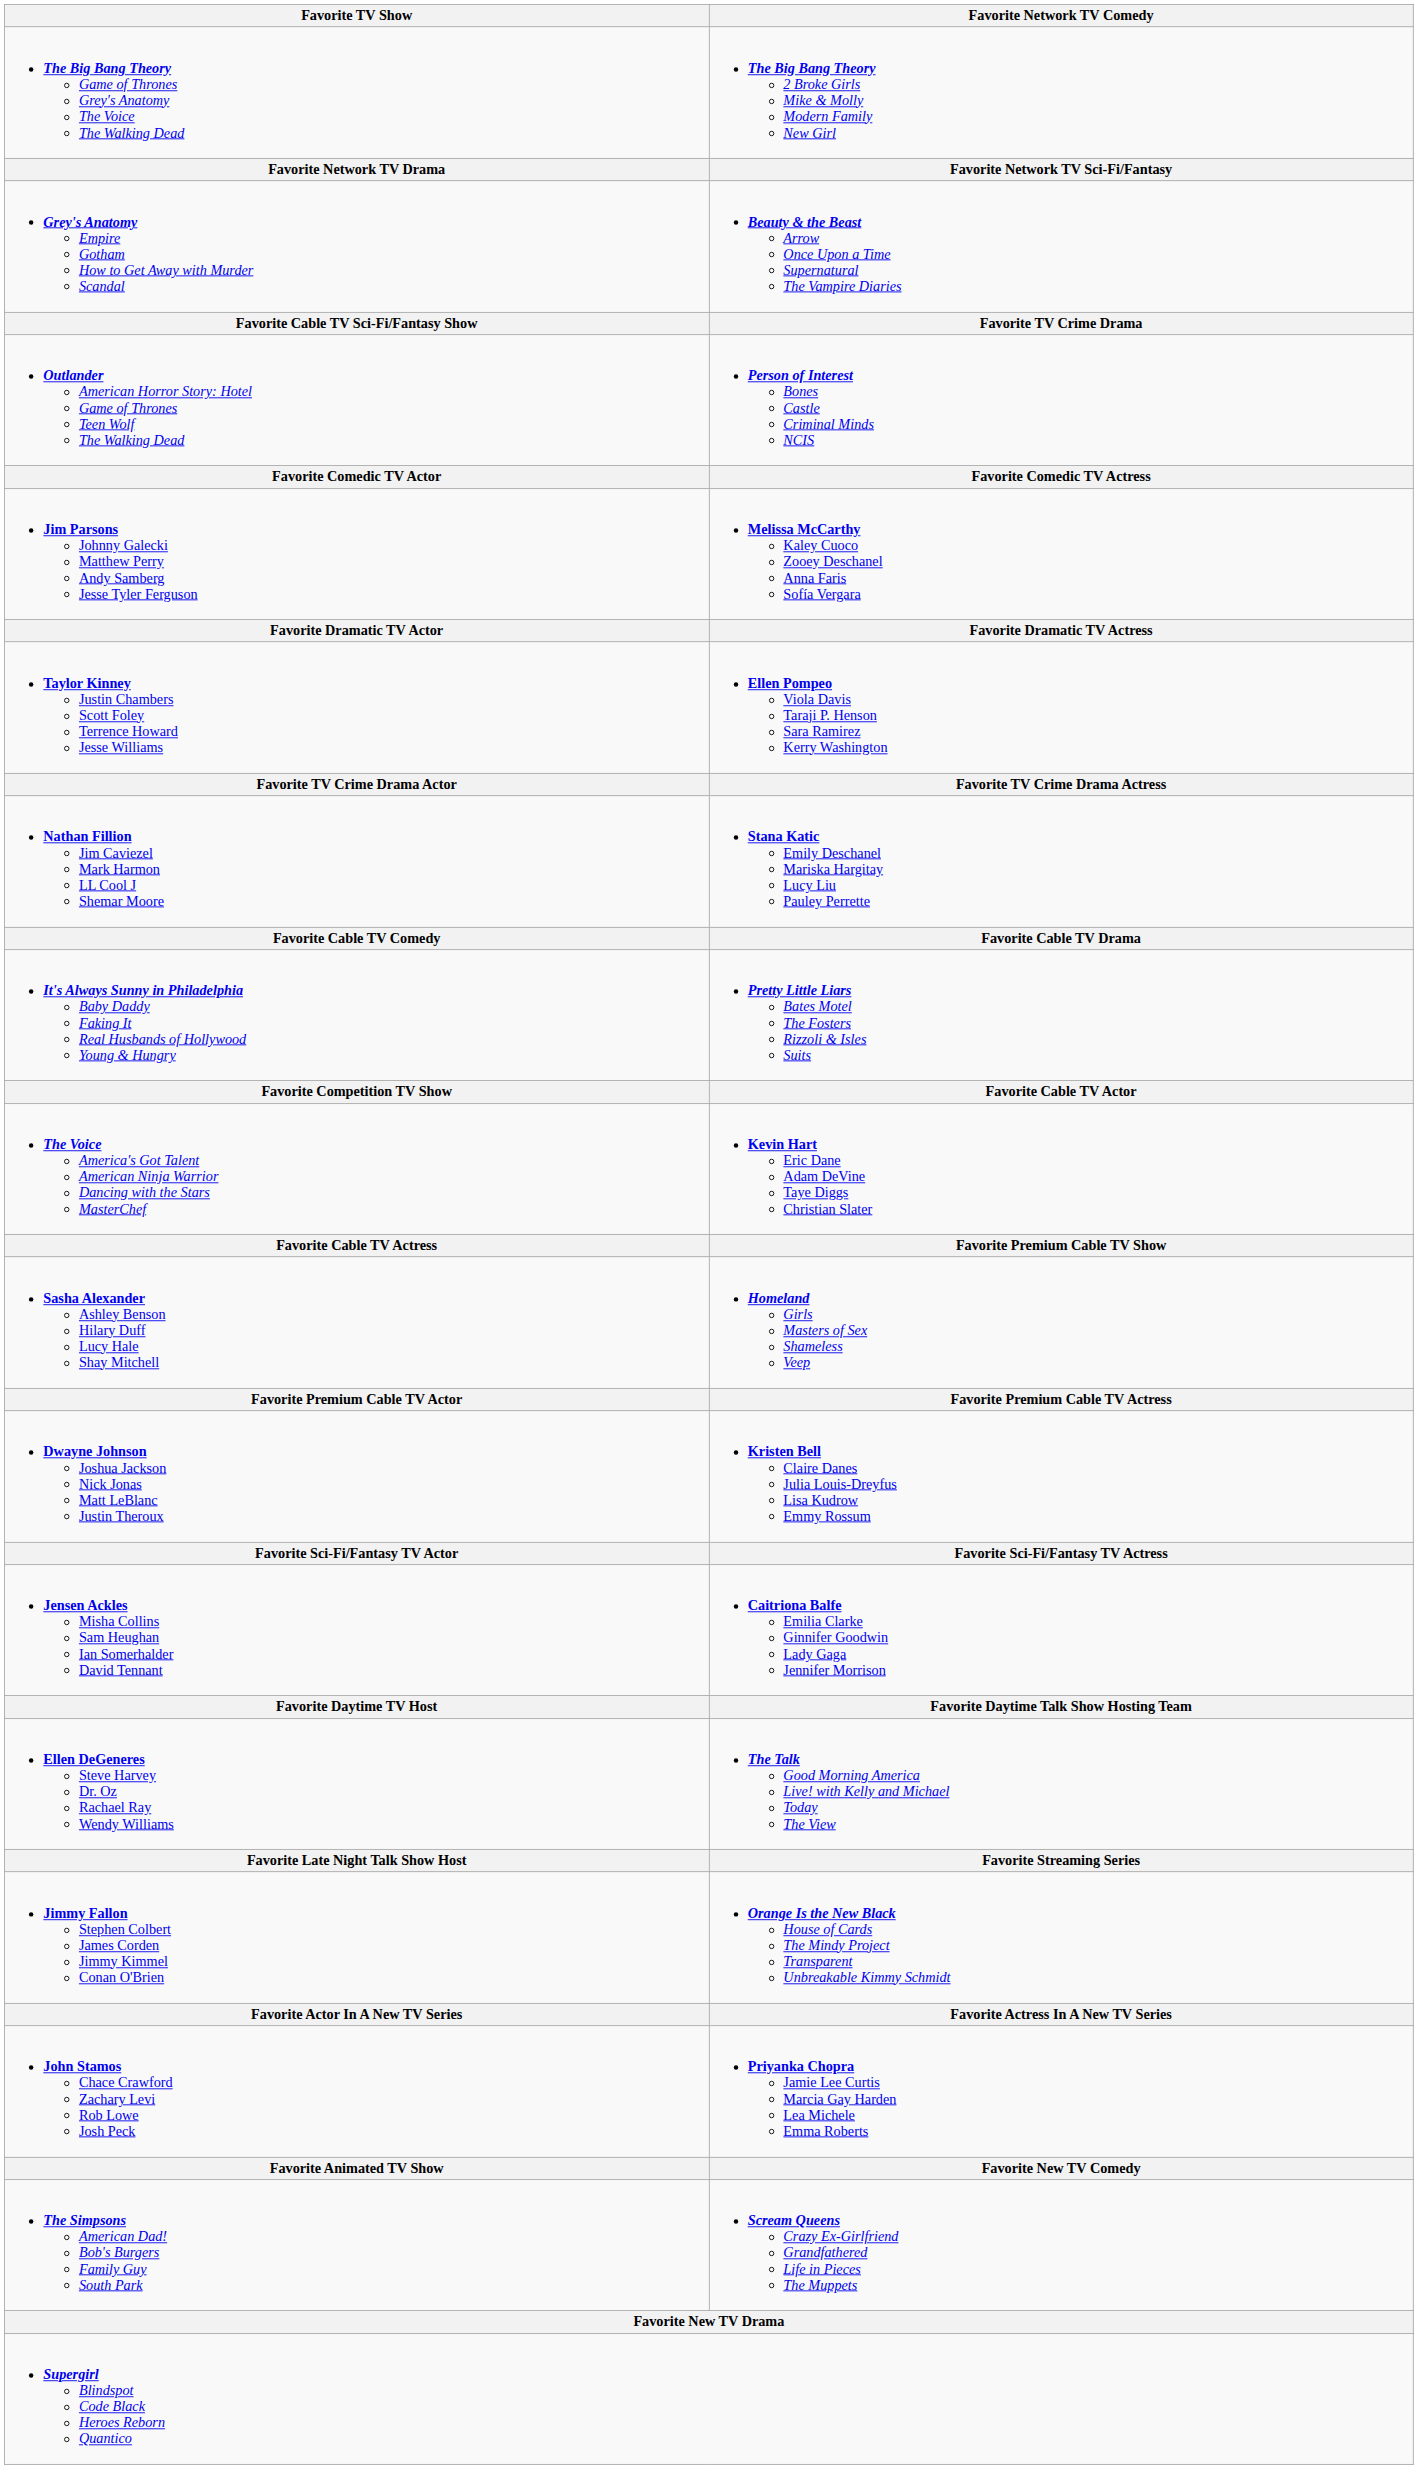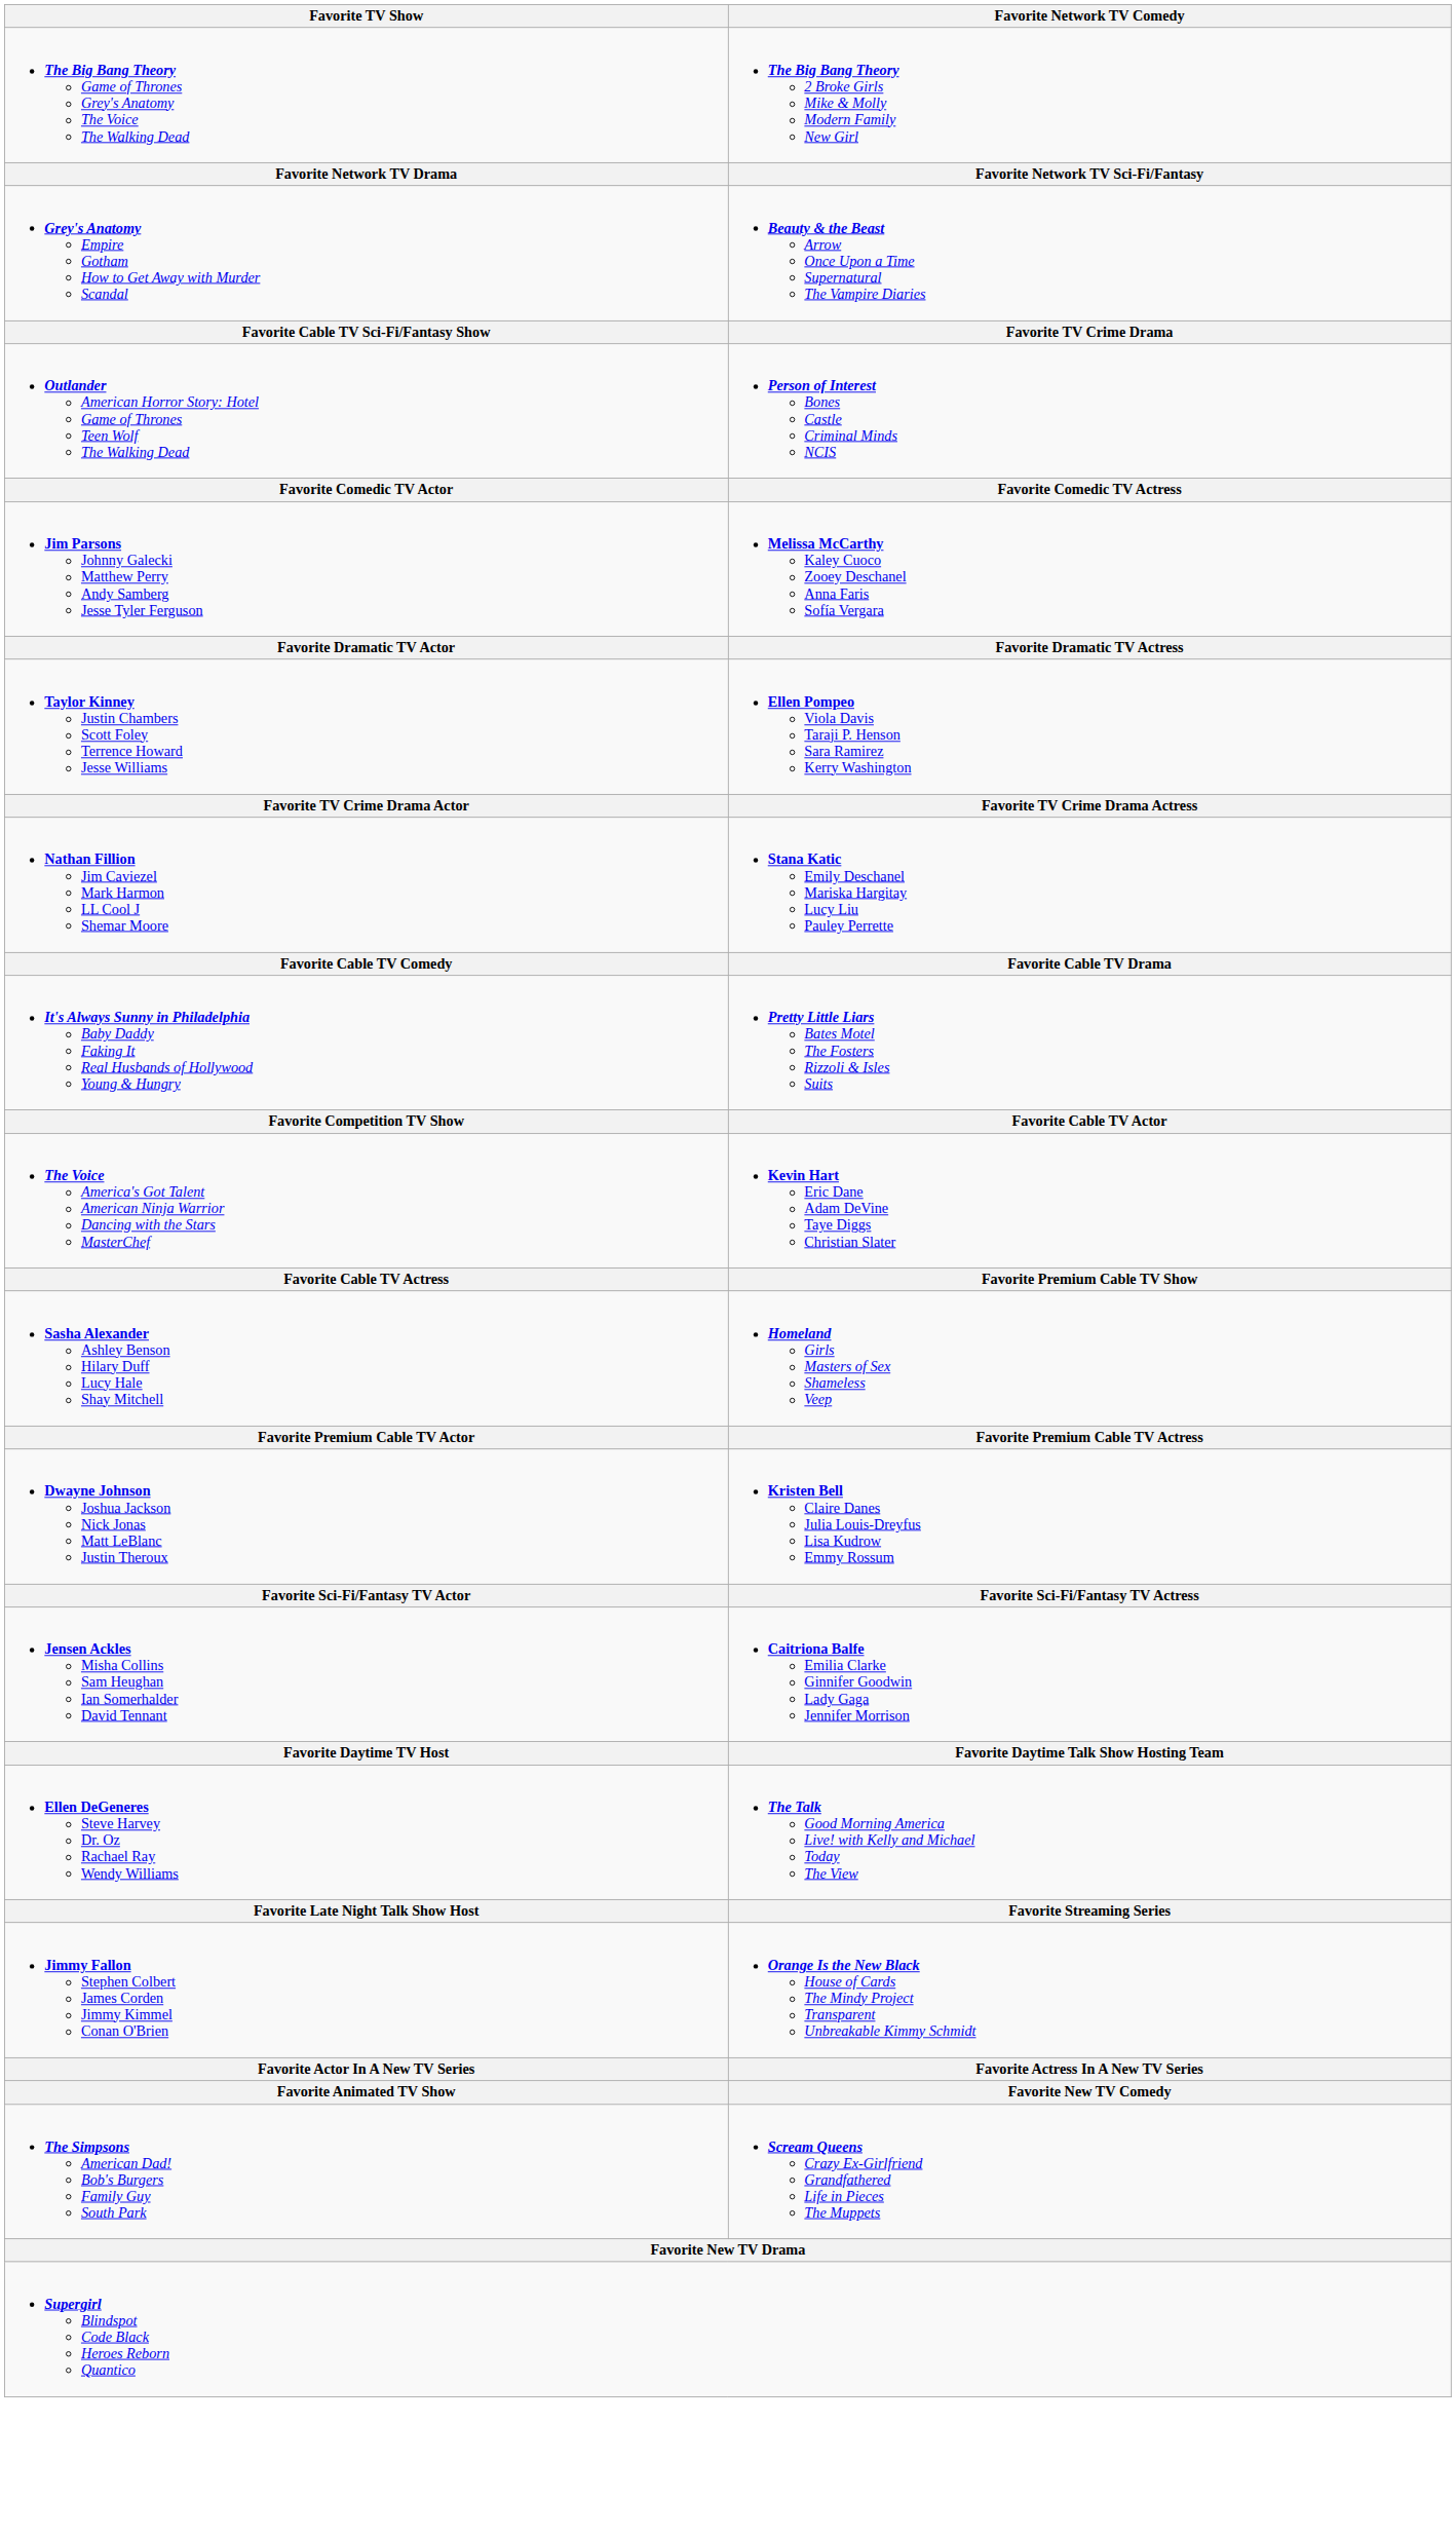 <table class="wikitable" style="width:100%;">
 <tr>
 <th width=50%>Favorite TV Show</th>
 <th width=50%>Favorite Network TV Comedy</th>
 </tr>
 <tr>
 <td valign="top"><br><ul><li><strong><em><a href='#'>The Big Bang Theory</a></em></strong><ul><li><em><a href='#'>Game of Thrones</a></em></li><li><em><a href='#'>Grey's Anatomy</a></em></li><li><em><a href='#'>The Voice</a></em></li><li><em><a href='#'>The Walking Dead</a></em></li></ul></li></ul></td>
 <td valign="top"><br><ul><li><strong><em><a href='#'>The Big Bang Theory</a></em></strong><ul><li><em><a href='#'>2 Broke Girls</a></em></li><li><em><a href='#'>Mike & Molly</a></em></li><li><em><a href='#'>Modern Family</a></em></li><li><em><a href='#'>New Girl</a></em></li></ul></li></ul></td>
 </tr>
 <tr>
 <th>Favorite Network TV Drama</th>
 <th>Favorite Network TV Sci-Fi/Fantasy</th>
 </tr>
 <tr>
 <td valign="top"><br><ul><li><strong><em><a href='#'>Grey's Anatomy</a></em></strong><ul><li><em><a href='#'>Empire</a></em></li><li><em><a href='#'>Gotham</a></em></li><li><em><a href='#'>How to Get Away with Murder</a></em></li><li><em><a href='#'>Scandal</a></em></li></ul></li></ul></td>
 <td valign="top"><br><ul><li><strong><em><a href='#'>Beauty & the Beast</a></em></strong><ul><li><em><a href='#'>Arrow</a></em></li><li><em><a href='#'>Once Upon a Time</a></em></li><li><em><a href='#'>Supernatural</a></em></li><li><em><a href='#'>The Vampire Diaries</a></em></li></ul></li></ul></td>
 </tr>
 <tr>
 <th>Favorite Cable TV Sci-Fi/Fantasy Show</th>
 <th>Favorite TV Crime Drama</th>
 </tr>
 <tr>
 <td valign="top"><br><ul><li><strong><em><a href='#'>Outlander</a></em></strong><ul><li><em><a href='#'>American Horror Story: Hotel</a></em></li><li><em><a href='#'>Game of Thrones</a></em></li><li><em><a href='#'>Teen Wolf</a></em></li><li><em><a href='#'>The Walking Dead</a></em></li></ul></li></ul></td>
 <td valign="top"><br><ul><li><strong><em><a href='#'>Person of Interest</a></em></strong><ul><li><em><a href='#'>Bones</a></em></li><li><em><a href='#'>Castle</a></em></li><li><em><a href='#'>Criminal Minds</a></em></li><li><em><a href='#'>NCIS</a></em></li></ul></li></ul></td>
 </tr>
 <tr>
 <th>Favorite Comedic TV Actor</th>
 <th>Favorite Comedic TV Actress</th>
 </tr>
 <tr>
 <td valign="top"><br><ul><li><strong><a href='#'>Jim Parsons</a></strong><ul><li><a href='#'>Johnny Galecki</a></li><li><a href='#'>Matthew Perry</a></li><li><a href='#'>Andy Samberg</a></li><li><a href='#'>Jesse Tyler Ferguson</a></li></ul></li></ul></td>
 <td valign="top"><br><ul><li><strong><a href='#'>Melissa McCarthy</a></strong><ul><li><a href='#'>Kaley Cuoco</a></li><li><a href='#'>Zooey Deschanel</a></li><li><a href='#'>Anna Faris</a></li><li><a href='#'>Sofía Vergara</a></li></ul></li></ul></td>
 </tr>
 <tr>
 <th>Favorite Dramatic TV Actor</th>
 <th>Favorite Dramatic TV Actress</th>
 </tr>
 <tr>
 <td valign="top"><br><ul><li><strong><a href='#'>Taylor Kinney</a></strong><ul><li><a href='#'>Justin Chambers</a></li><li><a href='#'>Scott Foley</a></li><li><a href='#'>Terrence Howard</a></li><li><a href='#'>Jesse Williams</a></li></ul></li></ul></td>
 <td valign="top"><br><ul><li><strong><a href='#'>Ellen Pompeo</a></strong><ul><li><a href='#'>Viola Davis</a></li><li><a href='#'>Taraji P. Henson</a></li><li><a href='#'>Sara Ramirez</a></li><li><a href='#'>Kerry Washington</a></li></ul></li></ul></td>
 </tr>
 <tr>
 <th>Favorite TV Crime Drama Actor</th>
 <th>Favorite TV Crime Drama Actress</th>
 </tr>
 <tr>
 <td valign="top"><br><ul><li><strong><a href='#'>Nathan Fillion</a></strong><ul><li><a href='#'>Jim Caviezel</a></li><li><a href='#'>Mark Harmon</a></li><li><a href='#'>LL Cool J</a></li><li><a href='#'>Shemar Moore</a></li></ul></li></ul></td>
 <td valign="top"><br><ul><li><strong><a href='#'>Stana Katic</a></strong><ul><li><a href='#'>Emily Deschanel</a></li><li><a href='#'>Mariska Hargitay</a></li><li><a href='#'>Lucy Liu</a></li><li><a href='#'>Pauley Perrette</a></li></ul></li></ul></td>
 </tr>
 <tr>
 <th>Favorite Cable TV Comedy</th>
 <th>Favorite Cable TV Drama</th>
 </tr>
 <tr>
 <td valign="top"><br><ul><li><strong><em><a href='#'>It's Always Sunny in Philadelphia</a></em></strong><ul><li><em><a href='#'>Baby Daddy</a></em></li><li><em><a href='#'>Faking It</a></em></li><li><em><a href='#'>Real Husbands of Hollywood</a></em></li><li><em><a href='#'>Young & Hungry</a></em></li></ul></li></ul></td>
 <td valign="top"><br><ul><li><strong><em><a href='#'>Pretty Little Liars</a></em></strong><ul><li><em><a href='#'>Bates Motel</a></em></li><li><em><a href='#'>The Fosters</a></em></li><li><em><a href='#'>Rizzoli & Isles</a></em></li><li><em><a href='#'>Suits</a></em></li></ul></li></ul></td>
 </tr>
 <tr>
 <th>Favorite Competition TV Show</th>
 <th>Favorite Cable TV Actor</th>
 </tr>
 <tr>
 <td valign="top"><br><ul><li><strong><em><a href='#'>The Voice</a></em></strong><ul><li><em><a href='#'>America's Got Talent</a></em></li><li><em><a href='#'>American Ninja Warrior</a></em></li><li><em><a href='#'>Dancing with the Stars</a></em></li><li><em><a href='#'>MasterChef</a></em></li></ul></li></ul></td>
 <td valign="top"><br><ul><li><strong><a href='#'>Kevin Hart</a></strong><ul><li><a href='#'>Eric Dane</a></li><li><a href='#'>Adam DeVine</a></li><li><a href='#'>Taye Diggs</a></li><li><a href='#'>Christian Slater</a></li></ul></li></ul></td>
 </tr>
 <tr>
 <th>Favorite Cable TV Actress</th>
 <th>Favorite Premium Cable TV Show</th>
 </tr>
 <tr>
 <td valign="top"><br><ul><li><strong><a href='#'>Sasha Alexander</a></strong><ul><li><a href='#'>Ashley Benson</a></li><li><a href='#'>Hilary Duff</a></li><li><a href='#'>Lucy Hale</a></li><li><a href='#'>Shay Mitchell</a></li></ul></li></ul></td>
 <td valign="top"><br><ul><li><strong><em><a href='#'>Homeland</a></em></strong><ul><li><em><a href='#'>Girls</a></em></li><li><em><a href='#'>Masters of Sex</a></em></li><li><em><a href='#'>Shameless</a></em></li><li><em><a href='#'>Veep</a></em></li></ul></li></ul></td>
 </tr>
 <tr>
 <th>Favorite Premium Cable TV Actor</th>
 <th>Favorite Premium Cable TV Actress</th>
 </tr>
 <tr>
 <td valign="top"><br><ul><li><strong><a href='#'>Dwayne Johnson</a></strong><ul><li><a href='#'>Joshua Jackson</a></li><li><a href='#'>Nick Jonas</a></li><li><a href='#'>Matt LeBlanc</a></li><li><a href='#'>Justin Theroux</a></li></ul></li></ul></td>
 <td valign="top"><br><ul><li><strong><a href='#'>Kristen Bell</a></strong><ul><li><a href='#'>Claire Danes</a></li><li><a href='#'>Julia Louis-Dreyfus</a></li><li><a href='#'>Lisa Kudrow</a></li><li><a href='#'>Emmy Rossum</a></li></ul></li></ul></td>
 </tr>
 <tr>
 <th>Favorite Sci-Fi/Fantasy TV Actor</th>
 <th>Favorite Sci-Fi/Fantasy TV Actress</th>
 </tr>
 <tr>
 <td valign="top"><br><ul><li><strong><a href='#'>Jensen Ackles</a></strong><ul><li><a href='#'>Misha Collins</a></li><li><a href='#'>Sam Heughan</a></li><li><a href='#'>Ian Somerhalder</a></li><li><a href='#'>David Tennant</a></li></ul></li></ul></td>
 <td valign="top"><br><ul><li><strong><a href='#'>Caitriona Balfe</a></strong><ul><li><a href='#'>Emilia Clarke</a></li><li><a href='#'>Ginnifer Goodwin</a></li><li><a href='#'>Lady Gaga</a></li><li><a href='#'>Jennifer Morrison</a></li></ul></li></ul></td>
 </tr>
 <tr>
 <th>Favorite Daytime TV Host</th>
 <th>Favorite Daytime Talk Show Hosting Team</th>
 </tr>
 <tr>
 <td valign="top"><br><ul><li><strong><a href='#'>Ellen DeGeneres</a></strong><ul><li><a href='#'>Steve Harvey</a></li><li><a href='#'>Dr. Oz</a></li><li><a href='#'>Rachael Ray</a></li><li><a href='#'>Wendy Williams</a></li></ul></li></ul></td>
 <td valign="top"><br><ul><li><strong><em><a href='#'>The Talk</a></em></strong><ul><li><em><a href='#'>Good Morning America</a></em></li><li><em><a href='#'>Live! with Kelly and Michael</a></em></li><li><em><a href='#'>Today</a></em></li><li><em><a href='#'>The View</a></em></li></ul></li></ul></td>
 </tr>
 <tr>
 <th>Favorite Late Night Talk Show Host</th>
 <th>Favorite Streaming Series</th>
 </tr>
 <tr>
 <td valign="top"><br><ul><li><strong><a href='#'>Jimmy Fallon</a></strong><ul><li><a href='#'>Stephen Colbert</a></li><li><a href='#'>James Corden</a></li><li><a href='#'>Jimmy Kimmel</a></li><li><a href='#'>Conan O'Brien</a></li></ul></li></ul></td>
 <td valign="top"><br><ul><li><strong><em><a href='#'>Orange Is the New Black</a></em></strong><ul><li><em><a href='#'>House of Cards</a></em></li><li><em><a href='#'>The Mindy Project</a></em></li><li><em><a href='#'>Transparent</a></em></li><li><em><a href='#'>Unbreakable Kimmy Schmidt</a></em></li></ul></li></ul></td>
 </tr>
 <tr>
 <th>Favorite Actor In A New TV Series</th>
 <th>Favorite Actress In A New TV Series</th>
 </tr>
 <tr>
-<td valign="top"><br><ul><li><strong><a href='#'>John Stamos</a></strong><ul><li><a href='#'>Chace Crawford</a></li><li><a href='#'>Zachary Levi</a></li><li><a href='#'>Rob Lowe</a></li><li><a href='#'>Josh Peck</a></li></ul></li></ul></td>
-<td valign="top"><br><ul><li><strong><a href='#'>Priyanka Chopra</a></strong><ul><li><a href='#'>Jamie Lee Curtis</a></li><li><a href='#'>Marcia Gay Harden</a></li><li><a href='#'>Lea Michele</a></li><li><a href='#'>Emma Roberts</a></li></ul></li></ul></td>
-</tr>
-<tr>
 <th>Favorite Animated TV Show</th>
 <th>Favorite New TV Comedy</th>
 </tr>
 <tr>
 <td valign="top"><br><ul><li><strong><em><a href='#'>The Simpsons</a></em></strong><ul><li><em><a href='#'>American Dad!</a></em></li><li><em><a href='#'>Bob's Burgers</a></em></li><li><em><a href='#'>Family Guy</a></em></li><li><em><a href='#'>South Park</a></em></li></ul></li></ul></td>
 <td valign="top"><br><ul><li><strong><em><a href='#'>Scream Queens</a></em></strong><ul><li><em><a href='#'>Crazy Ex-Girlfriend</a></em></li><li><em><a href='#'>Grandfathered</a></em></li><li><em><a href='#'>Life in Pieces</a></em></li><li><em><a href='#'>The Muppets</a></em></li></ul></li></ul></td>
 </tr>
 <tr>
 <th colspan="2">Favorite New TV Drama</th>
 </tr>
 <tr>
 <td valign="top" colspan="2"><br><ul><li><strong><em><a href='#'>Supergirl</a></em></strong><ul><li><em><a href='#'>Blindspot</a></em></li><li><em><a href='#'>Code Black</a></em></li><li><em><a href='#'>Heroes Reborn</a></em></li><li><em><a href='#'>Quantico</a></em></li></ul></li></ul></td>
 </tr>
 </table>
